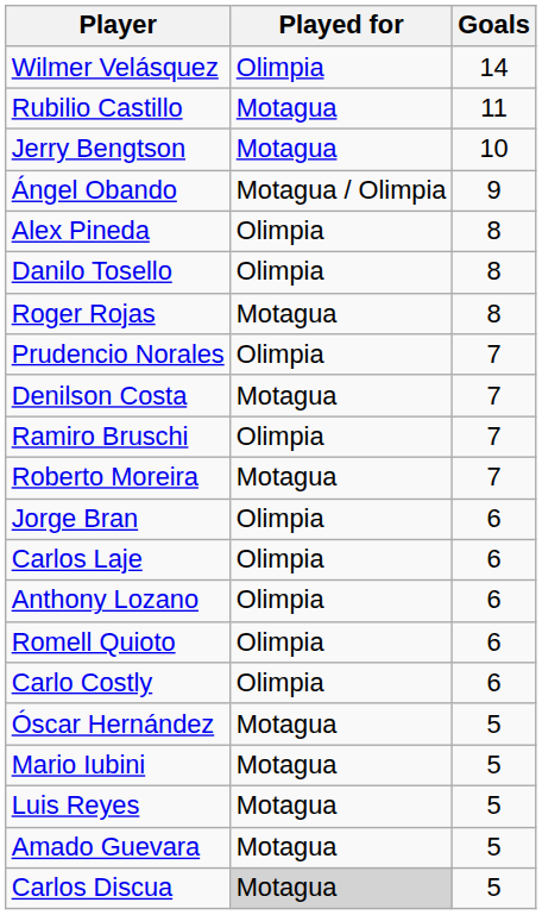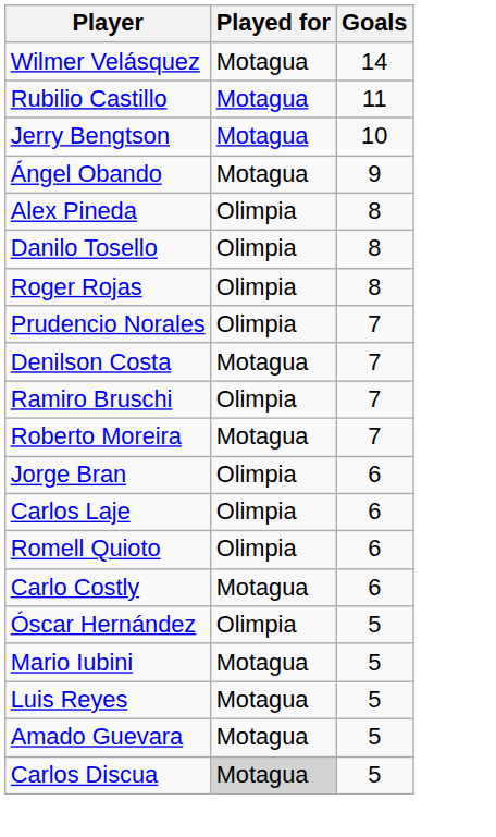 <table class="wikitable">
 <tr>
 <th>Player</th>
 <th>Played for</th>
 <th>Goals</th>
 </tr>
 <tr>
 <td> <a href='#'>Wilmer Velásquez</a></td>
-<td><a href='#'>Olimpia</a></td>
+<td>Motagua</td>
 <td align="center">14</td>
 </tr>
 <tr>
 <td> <a href='#'>Rubilio Castillo</a></td>
 <td><a href='#'>Motagua</a></td>
 <td align="center">11</td>
 </tr>
 <tr>
 <td> <a href='#'>Jerry Bengtson</a></td>
 <td><a href='#'>Motagua</a></td>
 <td align="center">10</td>
 </tr>
 <tr>
 <td> <a href='#'>Ángel Obando</a></td>
-<td>Motagua / Olimpia</td>
+<td>Motagua</td>
 <td align="center">9</td>
 </tr>
 <tr>
 <td> <a href='#'>Alex Pineda</a></td>
 <td>Olimpia</td>
 <td align="center">8</td>
 </tr>
 <tr>
 <td> <a href='#'>Danilo Tosello</a></td>
 <td>Olimpia</td>
 <td align="center">8</td>
 </tr>
 <tr>
 <td> <a href='#'>Roger Rojas</a></td>
-<td>Motagua</td>
+<td>Olimpia</td>
 <td align="center">8</td>
 </tr>
 <tr>
 <td> <a href='#'>Prudencio Norales</a></td>
 <td>Olimpia</td>
 <td align="center">7</td>
 </tr>
 <tr>
 <td> <a href='#'>Denilson Costa</a></td>
 <td>Motagua</td>
 <td align="center">7</td>
 </tr>
 <tr>
 <td> <a href='#'>Ramiro Bruschi</a></td>
 <td>Olimpia</td>
 <td align="center">7</td>
 </tr>
 <tr>
 <td> <a href='#'>Roberto Moreira</a></td>
 <td>Motagua</td>
 <td align="center">7</td>
 </tr>
 <tr>
 <td> <a href='#'>Jorge Bran</a></td>
 <td>Olimpia</td>
 <td align="center">6</td>
 </tr>
 <tr>
 <td> <a href='#'>Carlos Laje</a></td>
 <td>Olimpia</td>
 <td align="center">6</td>
 </tr>
 <tr>
-<td> <a href='#'>Anthony Lozano</a></td>
-<td>Olimpia</td>
-<td align="center">6</td>
-</tr>
-<tr>
 <td> <a href='#'>Romell Quioto</a></td>
 <td>Olimpia</td>
 <td align="center">6</td>
 </tr>
 <tr>
 <td> <a href='#'>Carlo Costly</a></td>
-<td>Olimpia</td>
+<td>Motagua</td>
 <td align="center">6</td>
 </tr>
 <tr>
 <td> <a href='#'>Óscar Hernández</a></td>
-<td>Motagua</td>
+<td>Olimpia</td>
 <td align="center">5</td>
 </tr>
 <tr>
 <td> <a href='#'>Mario Iubini</a></td>
 <td>Motagua</td>
 <td align="center">5</td>
 </tr>
 <tr>
 <td> <a href='#'>Luis Reyes</a></td>
 <td>Motagua</td>
 <td align="center">5</td>
 </tr>
 <tr>
 <td> <a href='#'>Amado Guevara</a></td>
 <td>Motagua</td>
 <td align="center">5</td>
 </tr>
 <tr>
 <td> <a href='#'>Carlos Discua</a></td>
 <td style="background: lightgrey;">Motagua</td>
 <td align="center">5</td>
 </tr>
 </table>
